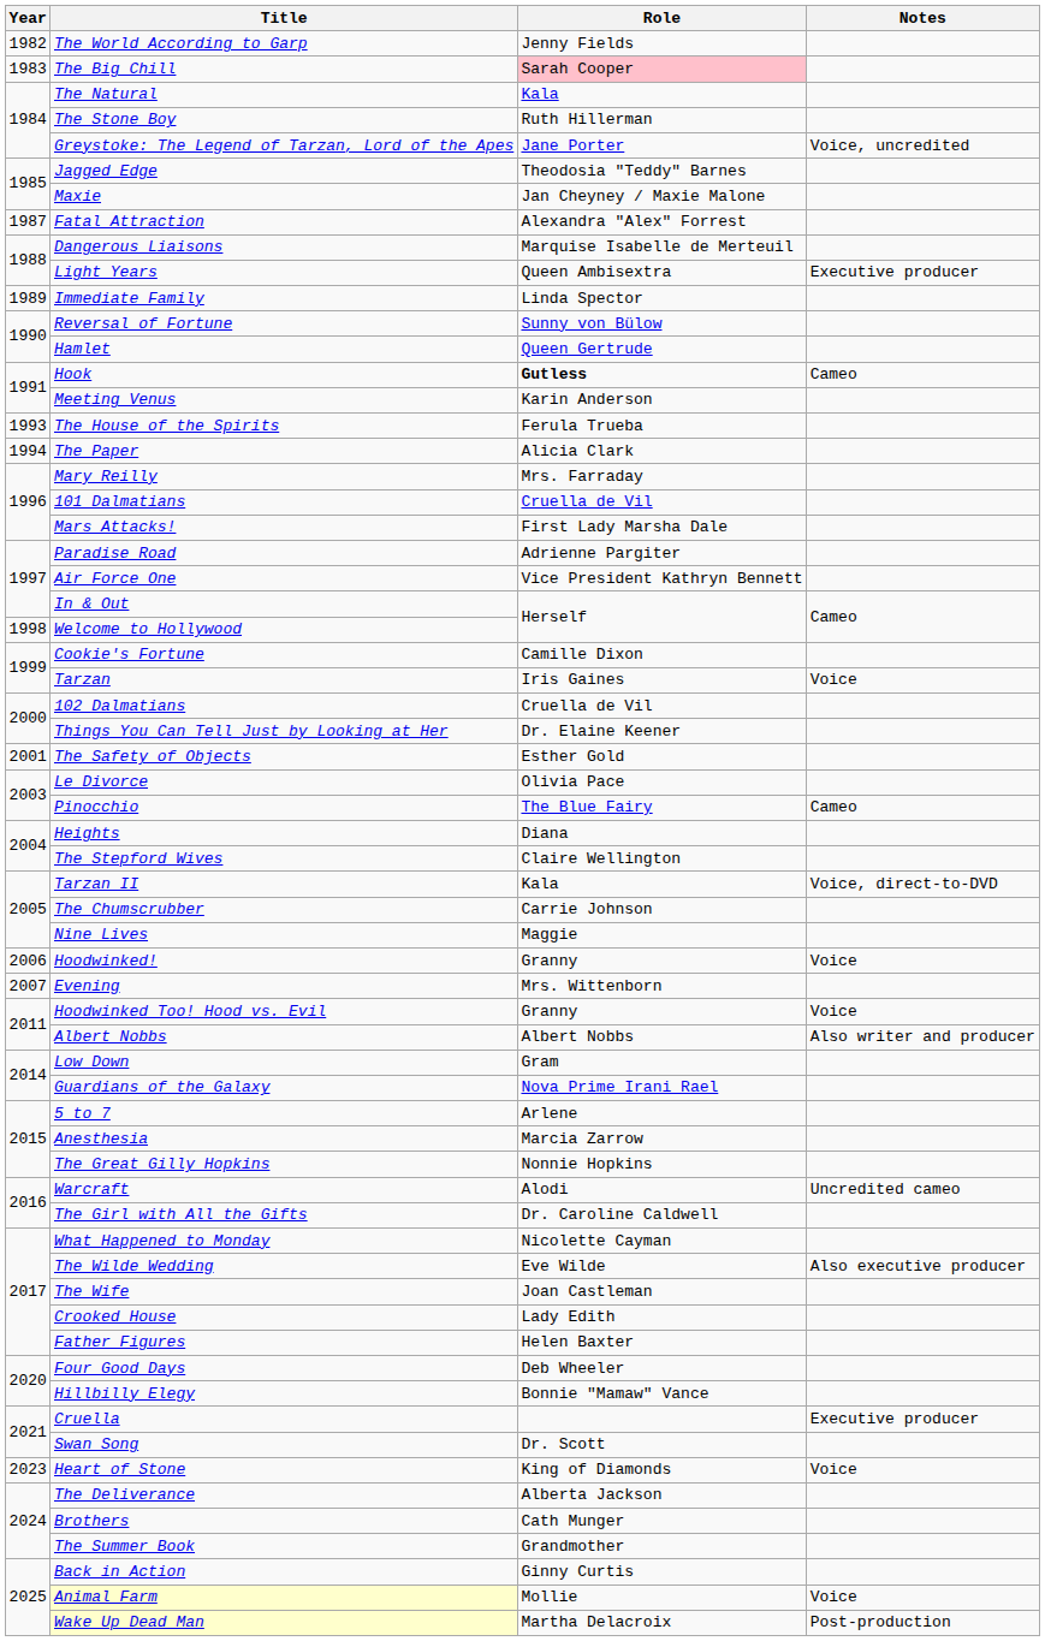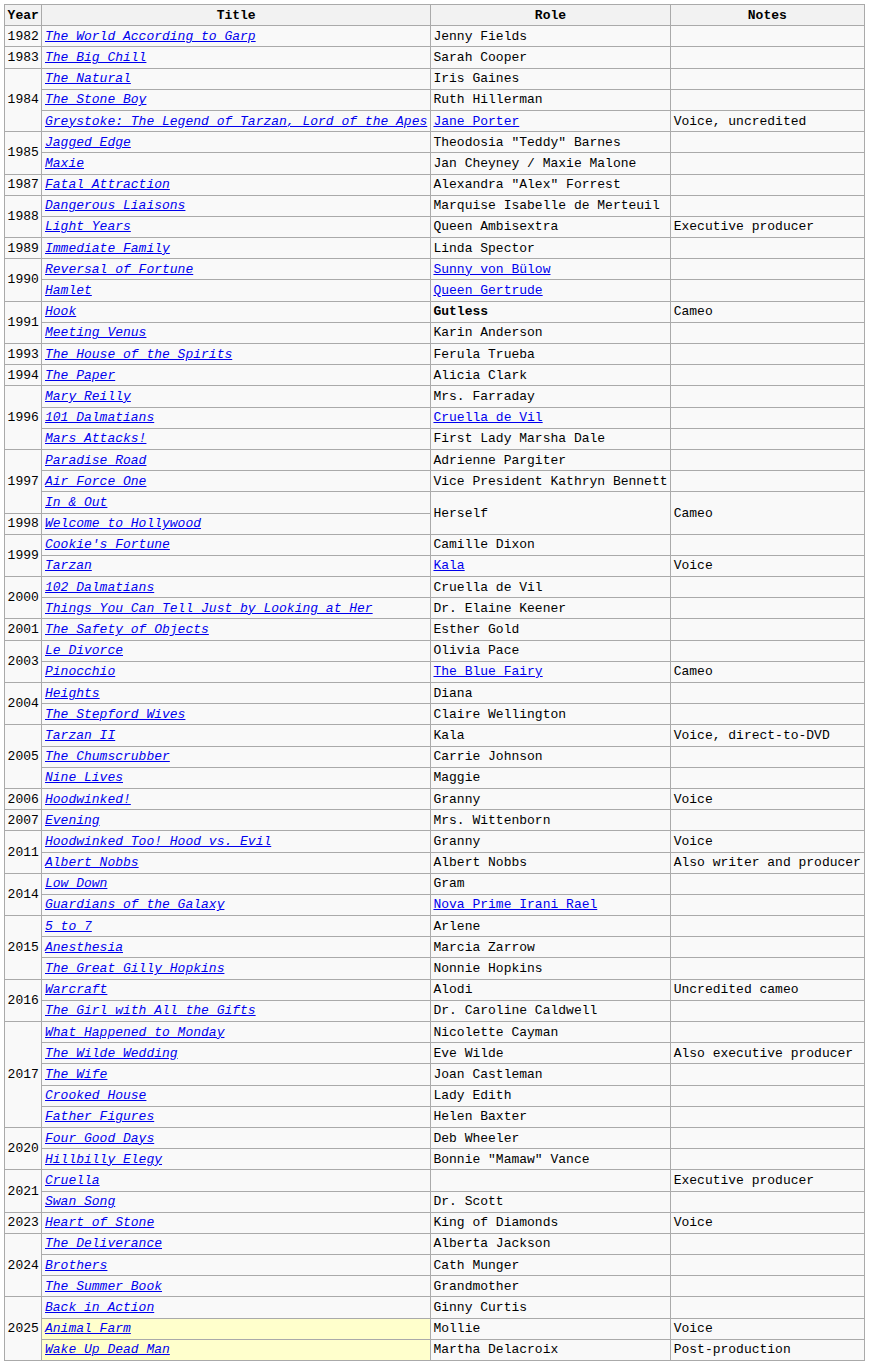 <table class="wikitable sortable">
 <tr>
 <th>Year</th>
 <th>Title</th>
 <th>Role</th>
 <th class="unsortable">Notes</th>
 </tr>
 <tr>
 <td style="text-align:center;">1982</td>
 <td><em><a href='#'>The World According to Garp</a></em></td>
 <td>Jenny Fields</td>
 <td></td>
 </tr>
 <tr>
 <td style="text-align:center;">1983</td>
 <td><em><a href='#'>The Big Chill</a></em></td>
-<td style="background: pink;">Sarah Cooper</td>
+<td>Sarah Cooper</td>
 <td></td>
 </tr>
 <tr>
 <td rowspan="3" style="text-align:center;">1984</td>
 <td><em><a href='#'>The Natural</a></em></td>
-<td><a href='#'>Kala</a></td>
+<td>Iris Gaines</td>
 <td></td>
 </tr>
 <tr>
 <td><em><a href='#'>The Stone Boy</a></em></td>
 <td>Ruth Hillerman</td>
 <td></td>
 </tr>
 <tr>
 <td><em><a href='#'>Greystoke: The Legend of Tarzan, Lord of the Apes</a></em></td>
 <td><a href='#'>Jane Porter</a></td>
 <td>Voice, uncredited</td>
 </tr>
 <tr>
 <td rowspan="2" style="text-align:center;">1985</td>
 <td><em><a href='#'>Jagged Edge</a></em></td>
 <td>Theodosia "Teddy" Barnes</td>
 <td></td>
 </tr>
 <tr>
 <td><em><a href='#'>Maxie</a></em></td>
 <td>Jan Cheyney / Maxie Malone</td>
 <td></td>
 </tr>
 <tr>
 <td style="text-align:center;">1987</td>
 <td><em><a href='#'>Fatal Attraction</a></em></td>
 <td>Alexandra "Alex" Forrest</td>
 <td></td>
 </tr>
 <tr>
 <td rowspan="2" style="text-align:center;">1988</td>
 <td><em><a href='#'>Dangerous Liaisons</a></em></td>
 <td>Marquise Isabelle de Merteuil</td>
 <td></td>
 </tr>
 <tr>
 <td><em><a href='#'>Light Years</a></em></td>
 <td>Queen Ambisextra</td>
 <td>Executive producer</td>
 </tr>
 <tr>
 <td style="text-align:center;">1989</td>
 <td><em><a href='#'>Immediate Family</a></em></td>
 <td>Linda Spector</td>
 <td></td>
 </tr>
 <tr>
 <td rowspan="2" style="text-align:center;">1990</td>
 <td><em><a href='#'>Reversal of Fortune</a></em></td>
 <td><a href='#'>Sunny von Bülow</a></td>
 <td></td>
 </tr>
 <tr>
 <td><em><a href='#'>Hamlet</a></em></td>
 <td><a href='#'>Queen Gertrude</a></td>
 <td></td>
 </tr>
 <tr>
 <td rowspan="2" style="text-align:center;">1991</td>
 <td><em><a href='#'>Hook</a></em></td>
 <td><strong>Gutless</strong></td>
 <td>Cameo</td>
 </tr>
 <tr>
 <td><em><a href='#'>Meeting Venus</a></em></td>
 <td>Karin Anderson</td>
 <td></td>
 </tr>
 <tr>
 <td style="text-align:center;">1993</td>
 <td><em><a href='#'>The House of the Spirits</a></em></td>
 <td>Ferula Trueba</td>
 <td></td>
 </tr>
 <tr>
 <td style="text-align:center;">1994</td>
 <td><em><a href='#'>The Paper</a></em></td>
 <td>Alicia Clark</td>
 <td></td>
 </tr>
 <tr>
 <td rowspan="3" style="text-align:center;">1996</td>
 <td><em><a href='#'>Mary Reilly</a></em></td>
 <td>Mrs. Farraday</td>
 <td></td>
 </tr>
 <tr>
 <td><em><a href='#'>101 Dalmatians</a></em></td>
 <td><a href='#'>Cruella de Vil</a></td>
 <td></td>
 </tr>
 <tr>
 <td><em><a href='#'>Mars Attacks!</a></em></td>
 <td>First Lady Marsha Dale</td>
 <td></td>
 </tr>
 <tr>
 <td rowspan="3" style="text-align:center;">1997</td>
 <td><em><a href='#'>Paradise Road</a></em></td>
 <td>Adrienne Pargiter</td>
 <td></td>
 </tr>
 <tr>
 <td><em><a href='#'>Air Force One</a></em></td>
 <td>Vice President Kathryn Bennett</td>
 <td></td>
 </tr>
 <tr>
 <td><em><a href='#'>In & Out</a></em></td>
 <td rowspan="2">Herself</td>
 <td rowspan="2">Cameo</td>
 </tr>
 <tr>
 <td style="text-align:center;">1998</td>
 <td><em><a href='#'>Welcome to Hollywood</a></em></td>
 </tr>
 <tr>
 <td rowspan="2" style="text-align:center;">1999</td>
 <td><em><a href='#'>Cookie's Fortune</a></em></td>
 <td>Camille Dixon</td>
 <td></td>
 </tr>
 <tr>
 <td><em><a href='#'>Tarzan</a></em></td>
-<td>Iris Gaines</td>
+<td><a href='#'>Kala</a></td>
 <td>Voice</td>
 </tr>
 <tr>
 <td rowspan="2" style="text-align:center;">2000</td>
 <td><em><a href='#'>102 Dalmatians</a></em></td>
 <td>Cruella de Vil</td>
 <td></td>
 </tr>
 <tr>
 <td><em><a href='#'>Things You Can Tell Just by Looking at Her</a></em></td>
 <td>Dr. Elaine Keener</td>
 <td></td>
 </tr>
 <tr>
 <td style="text-align:center;">2001</td>
 <td><em><a href='#'>The Safety of Objects</a></em></td>
 <td>Esther Gold</td>
 <td></td>
 </tr>
 <tr>
 <td rowspan="2" style="text-align:center;">2003</td>
 <td><em><a href='#'>Le Divorce</a></em></td>
 <td>Olivia Pace</td>
 <td></td>
 </tr>
 <tr>
 <td><em><a href='#'>Pinocchio</a></em></td>
 <td><a href='#'>The Blue Fairy</a></td>
 <td>Cameo</td>
 </tr>
 <tr>
 <td rowspan="2" style="text-align:center;">2004</td>
 <td><em><a href='#'>Heights</a></em></td>
 <td>Diana</td>
 <td></td>
 </tr>
 <tr>
 <td><em><a href='#'>The Stepford Wives</a></em></td>
 <td>Claire Wellington</td>
 <td></td>
 </tr>
 <tr>
 <td rowspan="3" style="text-align:center;">2005</td>
 <td><em><a href='#'>Tarzan II</a></em></td>
 <td>Kala</td>
 <td>Voice, direct-to-DVD</td>
 </tr>
 <tr>
 <td><em><a href='#'>The Chumscrubber</a></em></td>
 <td>Carrie Johnson</td>
 <td></td>
 </tr>
 <tr>
 <td><em><a href='#'>Nine Lives</a></em></td>
 <td>Maggie</td>
 <td></td>
 </tr>
 <tr>
 <td style="text-align:center;">2006</td>
 <td><em><a href='#'>Hoodwinked!</a></em></td>
 <td>Granny</td>
 <td>Voice</td>
 </tr>
 <tr>
 <td style="text-align:center;">2007</td>
 <td><em><a href='#'>Evening</a></em></td>
 <td>Mrs. Wittenborn</td>
 <td></td>
 </tr>
 <tr>
 <td rowspan="2" style="text-align:center;">2011</td>
 <td><em><a href='#'>Hoodwinked Too! Hood vs. Evil</a></em></td>
 <td>Granny</td>
 <td>Voice</td>
 </tr>
 <tr>
 <td><em><a href='#'>Albert Nobbs</a></em></td>
 <td>Albert Nobbs</td>
 <td>Also writer and producer</td>
 </tr>
 <tr>
 <td rowspan="2" style="text-align:center;">2014</td>
 <td><em><a href='#'>Low Down</a></em></td>
 <td>Gram</td>
 <td></td>
 </tr>
 <tr>
 <td><em><a href='#'>Guardians of the Galaxy</a></em></td>
 <td><a href='#'>Nova Prime Irani Rael</a></td>
 <td></td>
 </tr>
 <tr>
 <td rowspan="3" style="text-align:center;">2015</td>
 <td><em><a href='#'>5 to 7</a></em></td>
 <td>Arlene</td>
 <td></td>
 </tr>
 <tr>
 <td><em><a href='#'>Anesthesia</a></em></td>
 <td>Marcia Zarrow</td>
 <td></td>
 </tr>
 <tr>
 <td><em><a href='#'>The Great Gilly Hopkins</a></em></td>
 <td>Nonnie Hopkins</td>
 <td></td>
 </tr>
 <tr>
 <td rowspan="2" style="text-align:center;">2016</td>
 <td><em><a href='#'>Warcraft</a></em></td>
 <td>Alodi</td>
 <td>Uncredited cameo</td>
 </tr>
 <tr>
 <td><em><a href='#'>The Girl with All the Gifts</a></em></td>
 <td>Dr. Caroline Caldwell</td>
 <td></td>
 </tr>
 <tr>
 <td rowspan="5" style="text-align:center;">2017</td>
 <td><em><a href='#'>What Happened to Monday</a></em></td>
 <td>Nicolette Cayman</td>
 <td></td>
 </tr>
 <tr>
 <td><em><a href='#'>The Wilde Wedding</a></em></td>
 <td>Eve Wilde</td>
 <td>Also executive producer</td>
 </tr>
 <tr>
 <td><em><a href='#'>The Wife</a></em></td>
 <td>Joan Castleman</td>
 <td></td>
 </tr>
 <tr>
 <td><em><a href='#'>Crooked House</a></em></td>
 <td>Lady Edith</td>
 <td></td>
 </tr>
 <tr>
 <td><em><a href='#'>Father Figures</a></em></td>
 <td>Helen Baxter</td>
 <td></td>
 </tr>
 <tr>
 <td rowspan="2" style="text-align:center;">2020</td>
 <td><em><a href='#'>Four Good Days</a></em></td>
 <td>Deb Wheeler</td>
 <td></td>
 </tr>
 <tr>
 <td><em><a href='#'>Hillbilly Elegy</a></em></td>
 <td>Bonnie "Mamaw" Vance</td>
 <td></td>
 </tr>
 <tr>
 <td rowspan="2" style="text-align:center;">2021</td>
 <td><em><a href='#'>Cruella</a></em></td>
 <td></td>
 <td>Executive producer</td>
 </tr>
 <tr>
 <td><em><a href='#'>Swan Song</a></em></td>
 <td>Dr. Scott</td>
 <td></td>
 </tr>
 <tr>
 <td style="text-align:center;">2023</td>
 <td><em><a href='#'>Heart of Stone</a></em></td>
 <td>King of Diamonds</td>
 <td>Voice</td>
 </tr>
 <tr>
 <td rowspan="3" style="text-align:center;">2024</td>
 <td><em><a href='#'>The Deliverance</a></em></td>
 <td>Alberta Jackson</td>
 <td></td>
 </tr>
 <tr>
 <td><em><a href='#'>Brothers</a></em></td>
 <td>Cath Munger</td>
 <td></td>
 </tr>
 <tr>
 <td><em><a href='#'>The Summer Book</a></em></td>
 <td>Grandmother</td>
 <td></td>
 </tr>
 <tr>
 <td rowspan="3" style="text-align:center;">2025</td>
 <td><em><a href='#'>Back in Action</a></em></td>
 <td>Ginny Curtis</td>
 <td></td>
 </tr>
 <tr>
 <td style="background:#FFFFCC;"><em><a href='#'>Animal Farm</a></em> </td>
 <td>Mollie</td>
 <td>Voice</td>
 </tr>
 <tr>
 <td style="background:#FFFFCC;"><em><a href='#'>Wake Up Dead Man</a></em> </td>
 <td>Martha Delacroix</td>
 <td>Post-production</td>
 </tr>
 <tr>
 </tr>
 </table>
